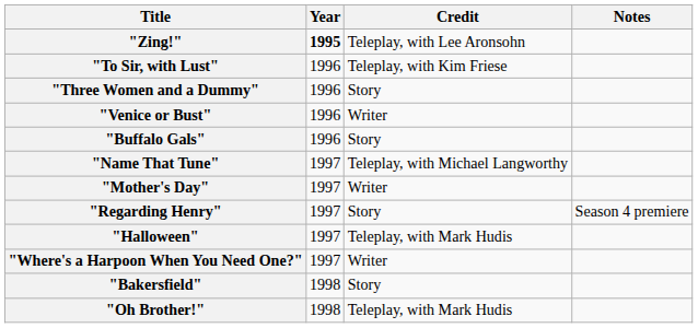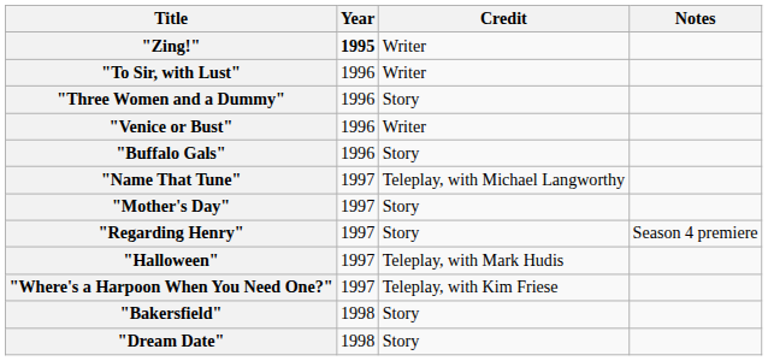 <table class="wikitable sortable plainrowheaders">
 <tr>
 <th scope="col">Title</th>
 <th scope="col">Year</th>
 <th scope="col">Credit</th>
 <th scope="col" class="unsortable">Notes</th>
 </tr>
 <tr>
 <th scope="row">"Zing!"</th>
 <td style="text-align:center;"><strong>1995</strong></td>
-<td>Teleplay, with Lee Aronsohn</td>
+<td>Writer</td>
 <td></td>
 </tr>
 <tr>
 <th scope="row">"To Sir, with Lust"</th>
 <td style="text-align:center;">1996</td>
-<td>Teleplay, with Kim Friese</td>
+<td>Writer</td>
 <td></td>
 </tr>
 <tr>
 <th scope="row">"Three Women and a Dummy"</th>
 <td style="text-align:center;">1996</td>
 <td>Story</td>
 <td></td>
 </tr>
 <tr>
 <th scope="row">"Venice or Bust"</th>
 <td style="text-align:center;">1996</td>
 <td>Writer</td>
 <td></td>
 </tr>
 <tr>
 <th scope="row">"Buffalo Gals"</th>
 <td style="text-align:center;">1996</td>
 <td>Story</td>
 <td></td>
 </tr>
 <tr>
 <th scope="row">"Name That Tune"</th>
 <td style="text-align:center;">1997</td>
 <td>Teleplay, with Michael Langworthy</td>
 <td></td>
 </tr>
 <tr>
 <th scope="row">"Mother's Day"</th>
 <td style="text-align:center;">1997</td>
-<td>Writer</td>
+<td>Story</td>
 <td></td>
 </tr>
 <tr>
 <th scope="row">"Regarding Henry"</th>
 <td style="text-align:center;">1997</td>
 <td>Story</td>
 <td>Season 4 premiere</td>
 </tr>
 <tr>
 <th scope="row">"Halloween"</th>
 <td style="text-align:center;">1997</td>
 <td>Teleplay, with Mark Hudis</td>
 <td></td>
 </tr>
 <tr>
 <th scope="row">"Where's a Harpoon When You Need One?"</th>
 <td style="text-align:center;">1997</td>
-<td>Writer</td>
+<td>Teleplay, with Kim Friese</td>
 <td></td>
 </tr>
 <tr>
 <th scope="row">"Bakersfield"</th>
 <td style="text-align:center;">1998</td>
 <td>Story</td>
 <td></td>
 </tr>
 <tr>
-<th scope="row">"Oh Brother!"</th>
+<th scope="row">"Dream Date"</th>
 <td style="text-align:center;">1998</td>
-<td>Teleplay, with Mark Hudis</td>
+<td>Story</td>
 <td></td>
 </tr>
 </table>
